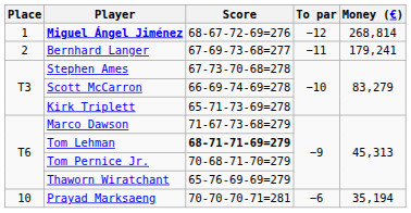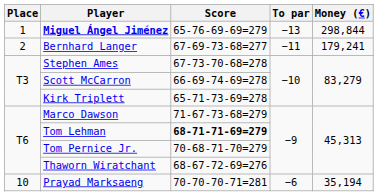 <table class="wikitable">
 <tr>
 <th>Place</th>
 <th>Player</th>
 <th>Score</th>
 <th>To par</th>
 <th>Money (<a href='#'>€</a>)</th>
 </tr>
 <tr>
 <td align=center>1</td>
 <td> <strong><a href='#'>Miguel Ángel Jiménez</a></strong></td>
-<td>68-67-72-69=276</td>
-<td align=center>−12</td>
-<td align=center>268,814</td>
+<td>65-76-69-69=279</td>
+<td align=center>−13</td>
+<td align=center>298,844</td>
 </tr>
 <tr>
 <td align=center>2</td>
 <td> <a href='#'>Bernhard Langer</a></td>
 <td>67-69-73-68=277</td>
 <td align=center>−11</td>
 <td align=center>179,241</td>
 </tr>
 <tr>
 <td rowspan="3" style="text-align:center;">T3</td>
 <td> <a href='#'>Stephen Ames</a></td>
 <td>67-73-70-68=278</td>
 <td rowspan="3" style="text-align:center;">−10</td>
 <td rowspan="3" style="text-align:center;">83,279</td>
 </tr>
 <tr>
 <td> <a href='#'>Scott McCarron</a></td>
 <td>66-69-74-69=278</td>
 </tr>
 <tr>
 <td> <a href='#'>Kirk Triplett</a></td>
 <td>65-71-73-69=278</td>
 </tr>
 <tr>
 <td rowspan="4" style="text-align:center;">T6</td>
 <td> <a href='#'>Marco Dawson</a></td>
 <td>71-67-73-68=279</td>
 <td rowspan="4" style="text-align:center;">−9</td>
 <td rowspan="4" style="text-align:center;">45,313</td>
 </tr>
 <tr>
 <td> <a href='#'>Tom Lehman</a></td>
 <td><strong>68-71-71-69=279</strong></td>
 </tr>
 <tr>
 <td> <a href='#'>Tom Pernice Jr.</a></td>
 <td>70-68-71-70=279</td>
 </tr>
 <tr>
 <td> <a href='#'>Thaworn Wiratchant</a></td>
-<td>65-76-69-69=279</td>
+<td>68-67-72-69=276</td>
 </tr>
 <tr>
 <td align=center>10</td>
 <td> <a href='#'>Prayad Marksaeng</a></td>
 <td>70-70-70-71=281</td>
 <td align=center>−6</td>
 <td align=center>35,194</td>
 </tr>
 </table>
